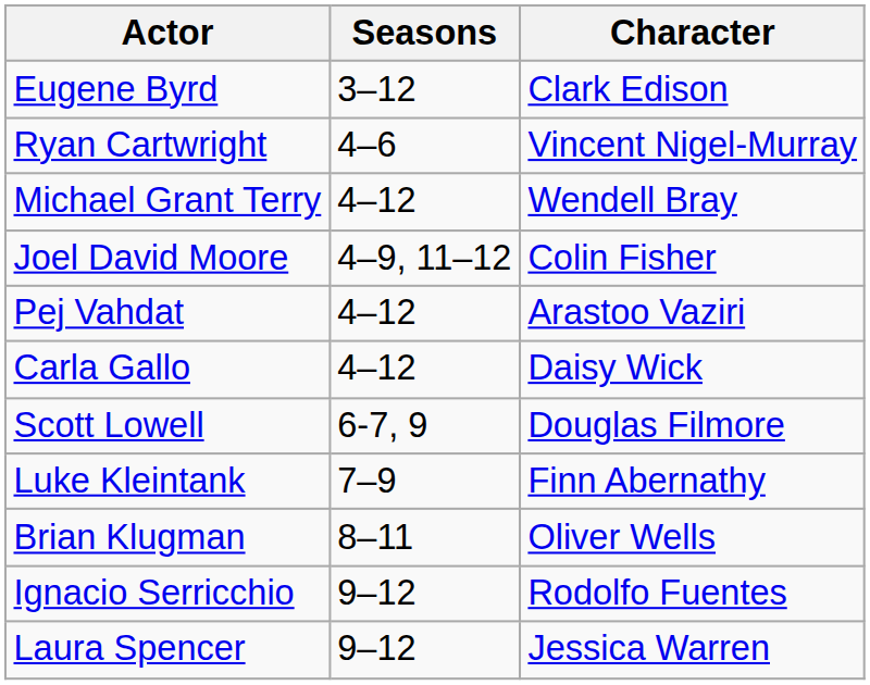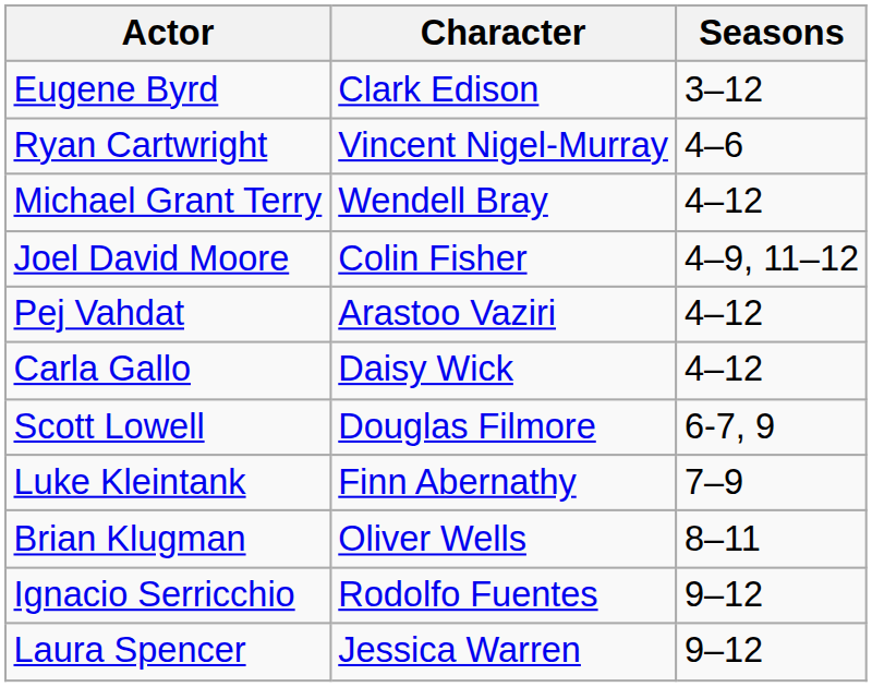 <table class="wikitable">
 <tr>
 <th>Actor</th>
+<th>Character</th>
 <th>Seasons</th>
-<th>Character</th>
 </tr>
 <tr>
 <td><a href='#'>Eugene Byrd</a></td>
+<td><a href='#'>Clark Edison</a></td>
 <td>3–12</td>
-<td><a href='#'>Clark Edison</a></td>
 </tr>
 <tr>
 <td><a href='#'>Ryan Cartwright</a></td>
+<td><a href='#'>Vincent Nigel-Murray</a></td>
 <td>4–6</td>
-<td><a href='#'>Vincent Nigel-Murray</a></td>
 </tr>
 <tr>
 <td><a href='#'>Michael Grant Terry</a></td>
+<td><a href='#'>Wendell Bray</a></td>
 <td>4–12</td>
-<td><a href='#'>Wendell Bray</a></td>
 </tr>
 <tr>
 <td><a href='#'>Joel David Moore</a></td>
+<td><a href='#'>Colin Fisher</a></td>
 <td>4–9, 11–12</td>
-<td><a href='#'>Colin Fisher</a></td>
 </tr>
 <tr>
 <td><a href='#'>Pej Vahdat</a></td>
+<td><a href='#'>Arastoo Vaziri</a></td>
 <td>4–12</td>
-<td><a href='#'>Arastoo Vaziri</a></td>
 </tr>
 <tr>
 <td><a href='#'>Carla Gallo</a></td>
+<td><a href='#'>Daisy Wick</a></td>
 <td>4–12</td>
-<td><a href='#'>Daisy Wick</a></td>
 </tr>
 <tr>
 <td><a href='#'>Scott Lowell</a></td>
+<td><a href='#'>Douglas Filmore</a></td>
 <td>6-7, 9</td>
-<td><a href='#'>Douglas Filmore</a></td>
 </tr>
 <tr>
 <td><a href='#'>Luke Kleintank</a></td>
+<td><a href='#'>Finn Abernathy</a></td>
 <td>7–9</td>
-<td><a href='#'>Finn Abernathy</a></td>
 </tr>
 <tr>
 <td><a href='#'>Brian Klugman</a></td>
+<td><a href='#'>Oliver Wells</a></td>
 <td>8–11</td>
-<td><a href='#'>Oliver Wells</a></td>
 </tr>
 <tr>
 <td><a href='#'>Ignacio Serricchio</a></td>
+<td><a href='#'>Rodolfo Fuentes</a></td>
 <td>9–12</td>
-<td><a href='#'>Rodolfo Fuentes</a></td>
 </tr>
 <tr>
 <td><a href='#'>Laura Spencer</a></td>
+<td><a href='#'>Jessica Warren</a></td>
 <td>9–12</td>
-<td><a href='#'>Jessica Warren</a></td>
 </tr>
 </table>
